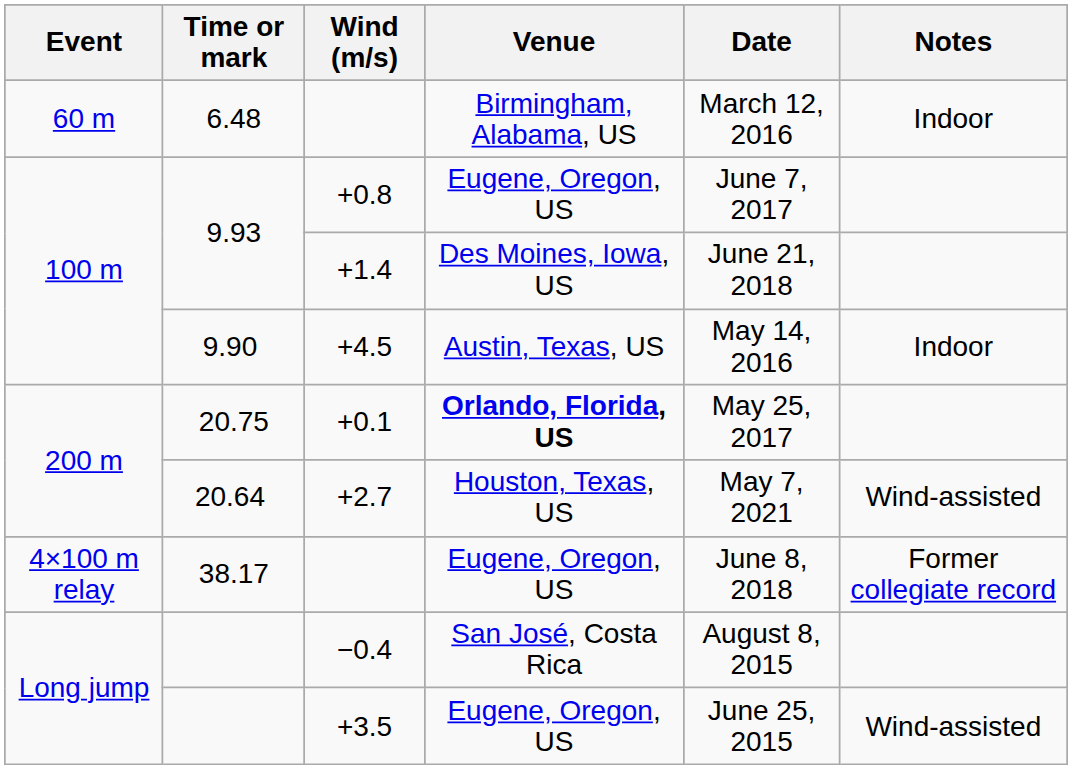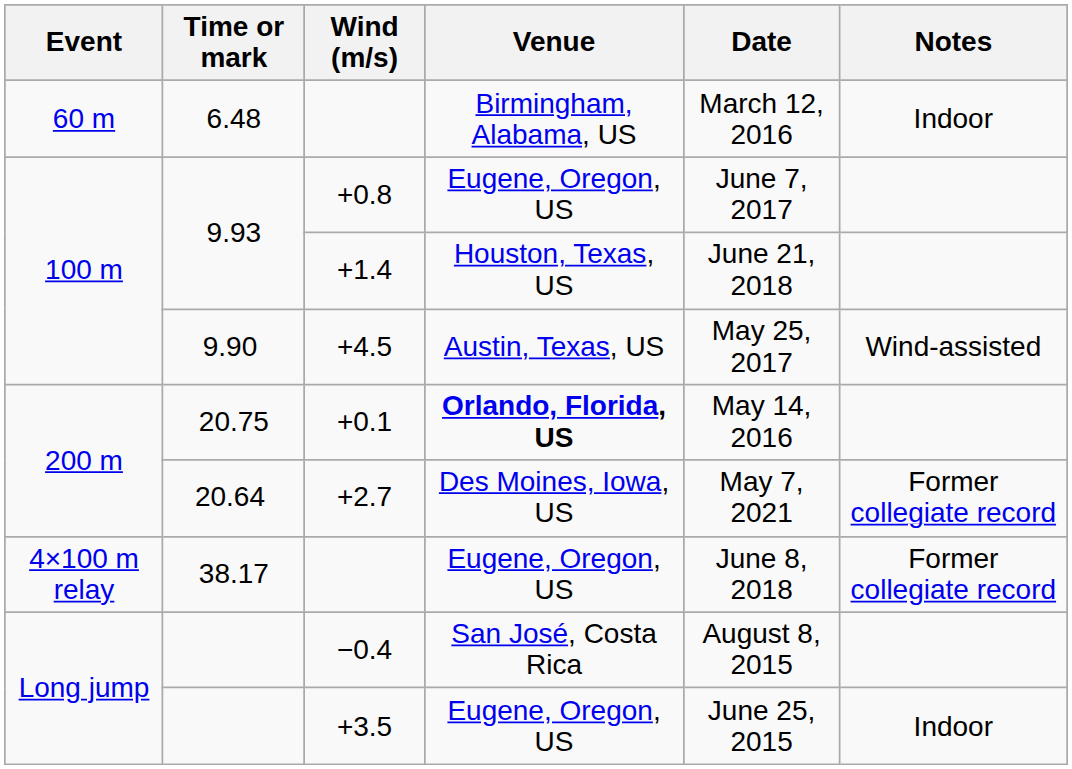 <table class=wikitable style=text-align:center>
 <tr>
 <th>Event</th>
 <th>Time or mark</th>
 <th>Wind (m/s)</th>
 <th>Venue</th>
 <th>Date</th>
 <th>Notes</th>
 </tr>
 <tr>
 <td><a href='#'>60&nbsp;m</a></td>
 <td>6.48</td>
 <td></td>
 <td><a href='#'>Birmingham, Alabama</a>, US</td>
 <td>March 12, 2016</td>
 <td>Indoor</td>
 </tr>
 <tr>
 <td rowspan=3><a href='#'>100&nbsp;m</a></td>
 <td rowspan=2>9.93</td>
 <td>+0.8</td>
 <td><a href='#'>Eugene, Oregon</a>, US</td>
 <td>June 7, 2017</td>
 <td></td>
 </tr>
 <tr>
 <td>+1.4</td>
-<td><a href='#'>Des Moines, Iowa</a>, US</td>
+<td><a href='#'>Houston, Texas</a>, US</td>
 <td>June 21, 2018</td>
 <td></td>
 </tr>
 <tr>
 <td>9.90 </td>
 <td>+4.5</td>
 <td><a href='#'>Austin, Texas</a>, US</td>
-<td>May 14, 2016</td>
-<td>Indoor</td>
+<td>May 25, 2017</td>
+<td>Wind-assisted</td>
 </tr>
 <tr>
 <td rowspan=2><a href='#'>200&nbsp;m</a></td>
 <td>20.75</td>
 <td>+0.1</td>
 <td><strong><a href='#'>Orlando, Florida</a>, US</strong></td>
-<td>May 25, 2017</td>
+<td>May 14, 2016</td>
 <td></td>
 </tr>
 <tr>
 <td>20.64 </td>
 <td>+2.7</td>
-<td><a href='#'>Houston, Texas</a>, US</td>
+<td><a href='#'>Des Moines, Iowa</a>, US</td>
 <td>May 7, 2021</td>
-<td>Wind-assisted</td>
+<td>Former <a href='#'>collegiate record</a></td>
 </tr>
 <tr>
 <td><a href='#'>4×100 m relay</a></td>
 <td>38.17</td>
 <td></td>
 <td><a href='#'>Eugene, Oregon</a>, US</td>
 <td>June 8, 2018</td>
 <td>Former <a href='#'>collegiate record</a></td>
 </tr>
 <tr>
 <td rowspan=2><a href='#'>Long jump</a></td>
 <td></td>
 <td>−0.4</td>
 <td><a href='#'>San José</a>, Costa Rica</td>
 <td>August 8, 2015</td>
 <td></td>
 </tr>
 <tr>
 <td> </td>
 <td>+3.5</td>
 <td><a href='#'>Eugene, Oregon</a>, US</td>
 <td>June 25, 2015</td>
-<td>Wind-assisted</td>
+<td>Indoor</td>
 </tr>
 </table>
